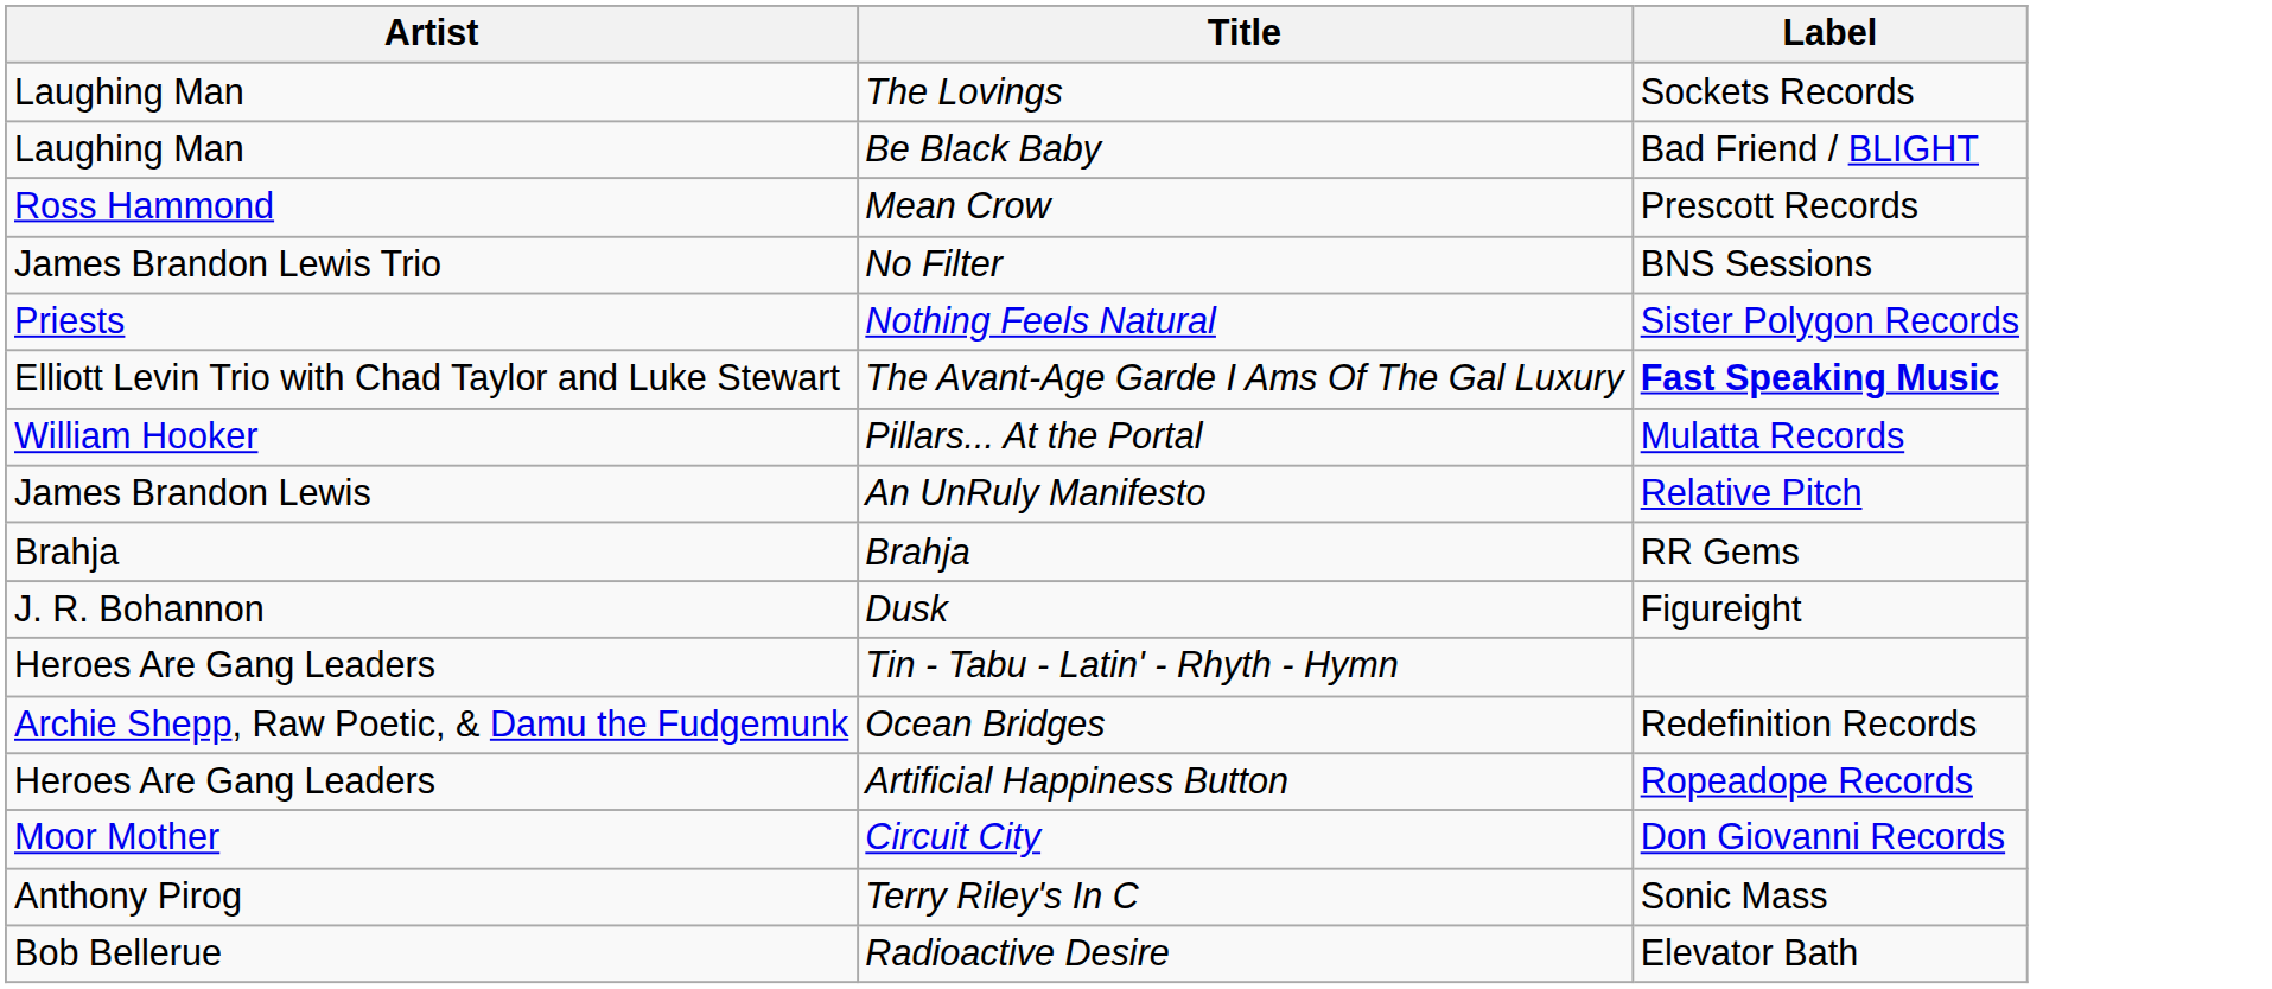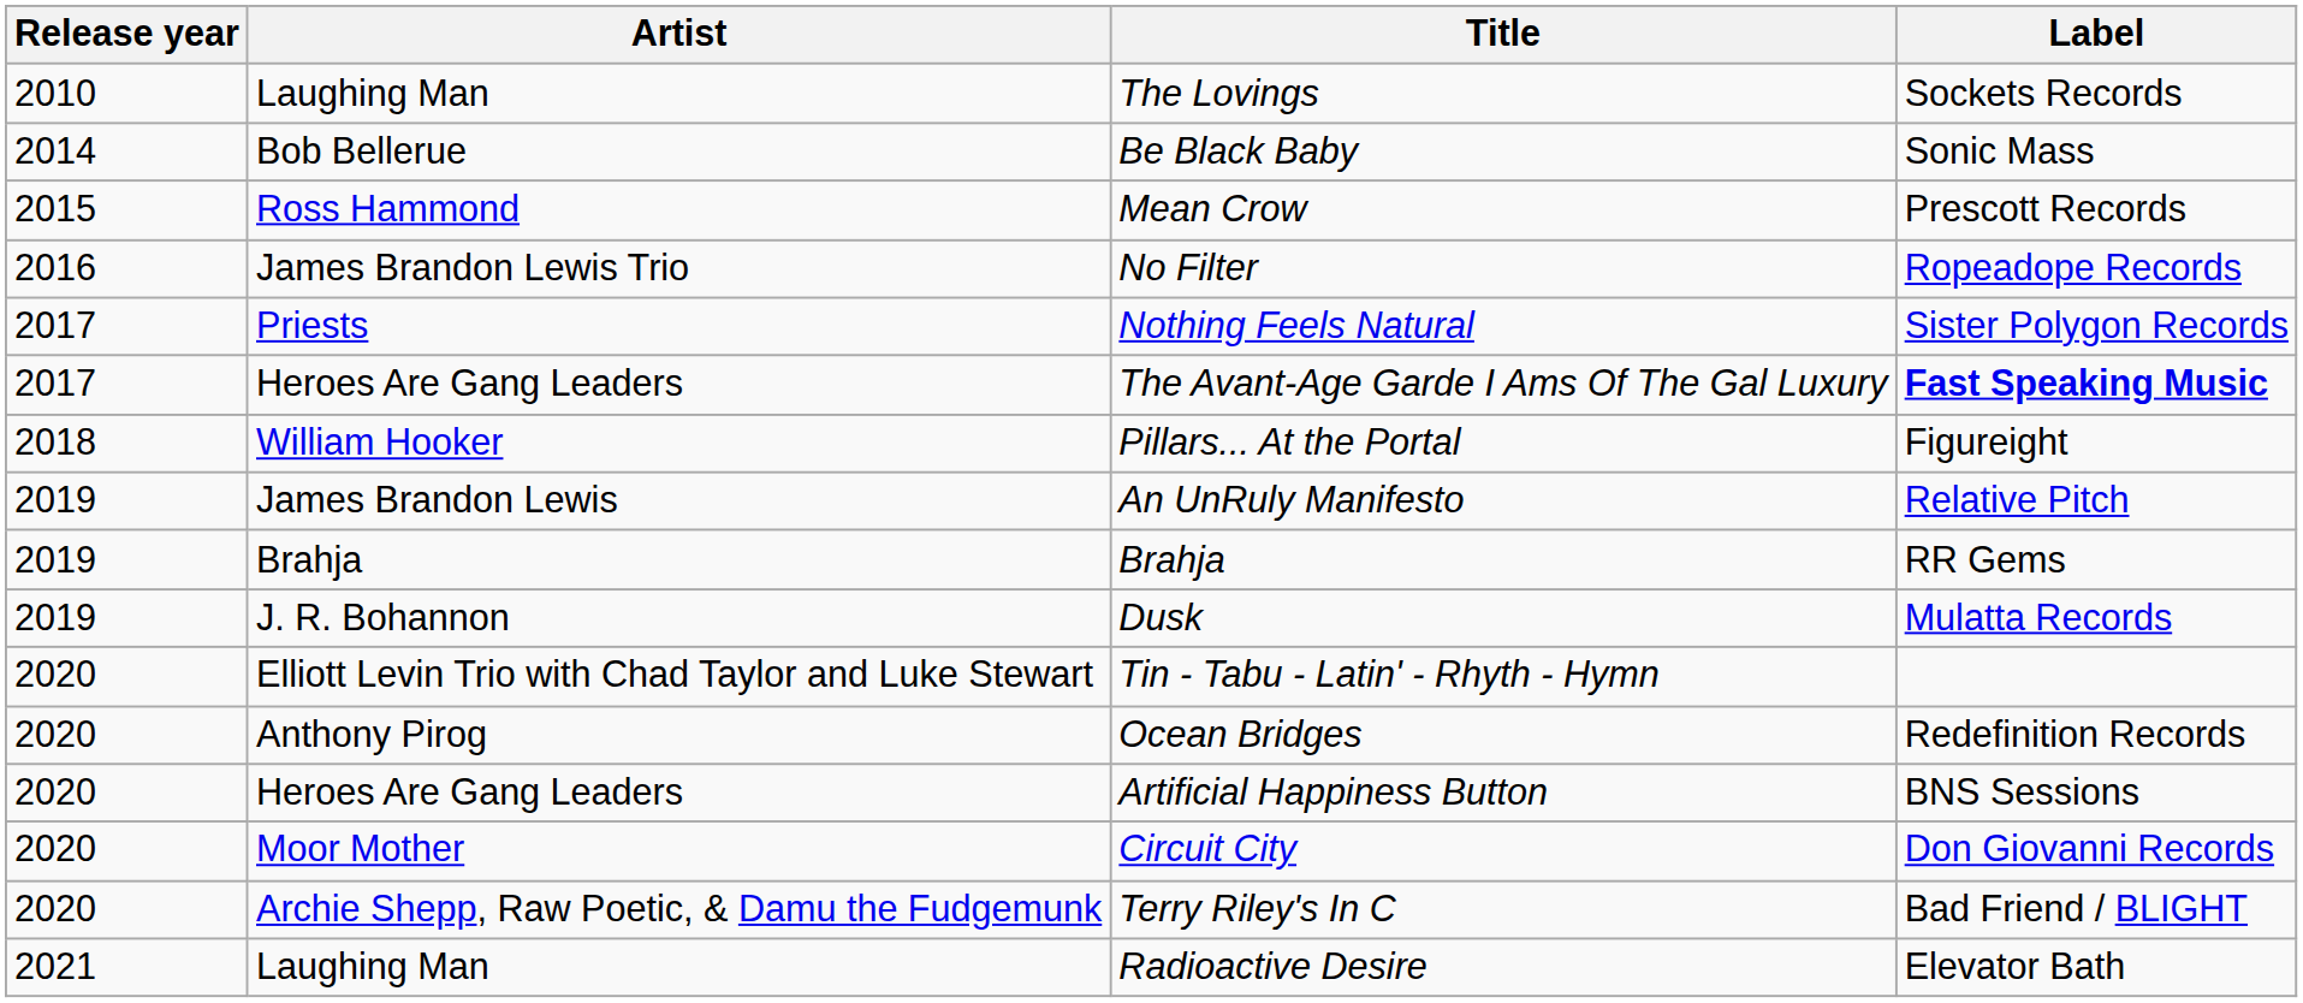 <table class="wikitable sortable">
 <tr>
+<th>Release year</th>
 <th>Artist</th>
 <th>Title</th>
 <th>Label</th>
 </tr>
 <tr>
+<td>2010</td>
 <td>Laughing Man</td>
 <td><em>The Lovings</em></td>
 <td>Sockets Records</td>
 </tr>
 <tr>
-<td>Laughing Man</td>
+<td>2014</td>
+<td>Bob Bellerue</td>
 <td><em>Be Black Baby</em></td>
-<td>Bad Friend / <a href='#'>BLIGHT</a></td>
+<td>Sonic Mass</td>
 </tr>
 <tr>
+<td>2015</td>
 <td><a href='#'>Ross Hammond</a></td>
 <td><em>Mean Crow</em></td>
 <td>Prescott Records</td>
 </tr>
 <tr>
+<td>2016</td>
 <td>James Brandon Lewis Trio</td>
 <td><em>No Filter</em></td>
-<td>BNS Sessions</td>
+<td><a href='#'>Ropeadope Records</a></td>
 </tr>
 <tr>
+<td>2017</td>
 <td><a href='#'>Priests</a></td>
 <td><em><a href='#'>Nothing Feels Natural</a></em></td>
 <td><a href='#'>Sister Polygon Records</a></td>
 </tr>
 <tr>
-<td>Elliott Levin Trio with Chad Taylor and Luke Stewart</td>
+<td>2017</td>
+<td>Heroes Are Gang Leaders</td>
 <td><em>The Avant-Age Garde I Ams Of The Gal Luxury</em></td>
 <td><strong><a href='#'>Fast Speaking Music</a></strong></td>
 </tr>
 <tr>
+<td>2018</td>
 <td><a href='#'>William Hooker</a></td>
 <td><em>Pillars... At the Portal</em></td>
-<td><a href='#'>Mulatta Records</a></td>
+<td>Figureight</td>
 </tr>
 <tr>
+<td>2019</td>
 <td>James Brandon Lewis</td>
 <td><em>An UnRuly Manifesto</em></td>
 <td><a href='#'>Relative Pitch</a></td>
 </tr>
 <tr>
+<td>2019</td>
 <td>Brahja</td>
 <td><em>Brahja</em></td>
 <td>RR Gems</td>
 </tr>
 <tr>
+<td>2019</td>
 <td>J. R. Bohannon</td>
 <td><em>Dusk</em></td>
-<td>Figureight</td>
+<td><a href='#'>Mulatta Records</a></td>
 </tr>
 <tr>
-<td>Heroes Are Gang Leaders</td>
+<td>2020</td>
+<td>Elliott Levin Trio with Chad Taylor and Luke Stewart</td>
 <td><em>Tin - Tabu - Latin' - Rhyth - Hymn</em></td>
 <td></td>
 </tr>
 <tr>
-<td><a href='#'>Archie Shepp</a>, Raw Poetic, & <a href='#'>Damu the Fudgemunk</a></td>
+<td>2020</td>
+<td>Anthony Pirog</td>
 <td><em>Ocean Bridges</em></td>
 <td>Redefinition Records</td>
 </tr>
 <tr>
+<td>2020</td>
 <td>Heroes Are Gang Leaders</td>
 <td><em>Artificial Happiness Button</em></td>
-<td><a href='#'>Ropeadope Records</a></td>
+<td>BNS Sessions</td>
 </tr>
 <tr>
+<td>2020</td>
 <td><a href='#'>Moor Mother</a></td>
 <td><em><a href='#'>Circuit City</a></em></td>
 <td><a href='#'>Don Giovanni Records</a></td>
 </tr>
 <tr>
-<td>Anthony Pirog</td>
+<td>2020</td>
+<td><a href='#'>Archie Shepp</a>, Raw Poetic, & <a href='#'>Damu the Fudgemunk</a></td>
 <td><em>Terry Riley's In C</em></td>
-<td>Sonic Mass</td>
+<td>Bad Friend / <a href='#'>BLIGHT</a></td>
 </tr>
 <tr>
-<td>Bob Bellerue</td>
+<td>2021</td>
+<td>Laughing Man</td>
 <td><em>Radioactive Desire</em></td>
 <td>Elevator Bath</td>
 </tr>
 </table>
